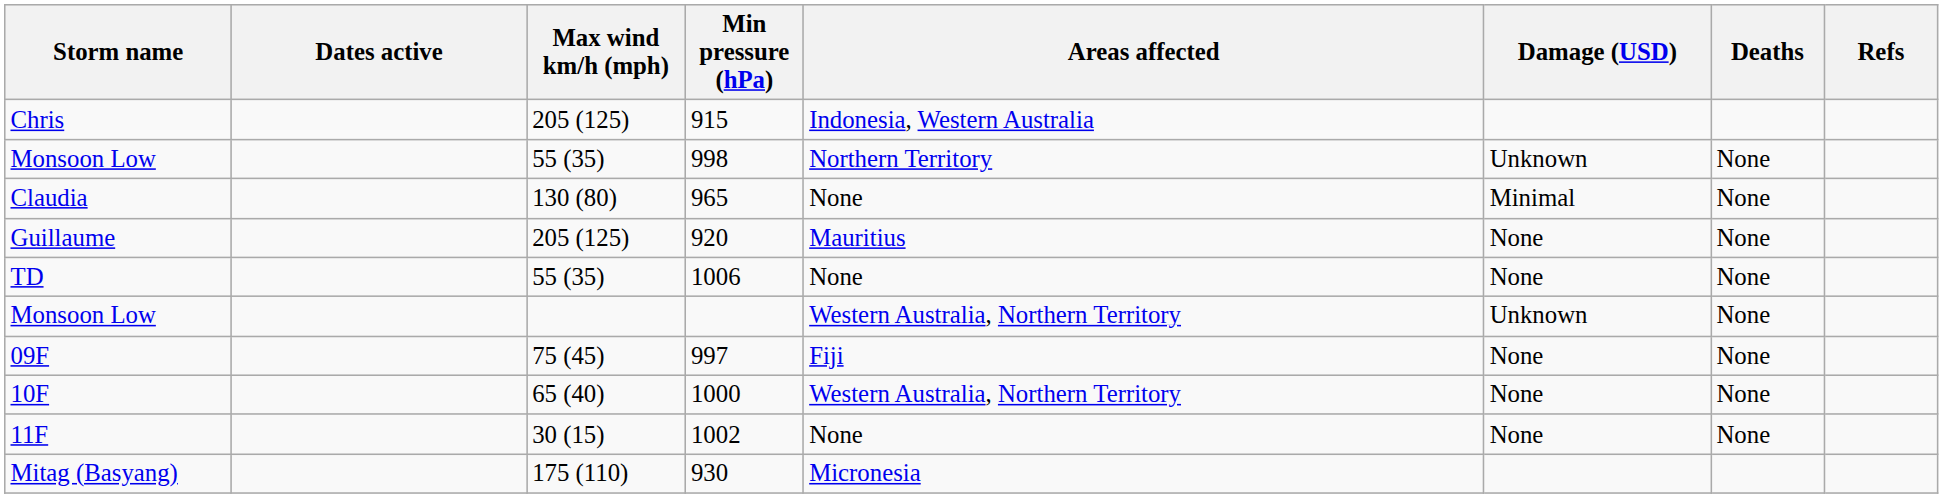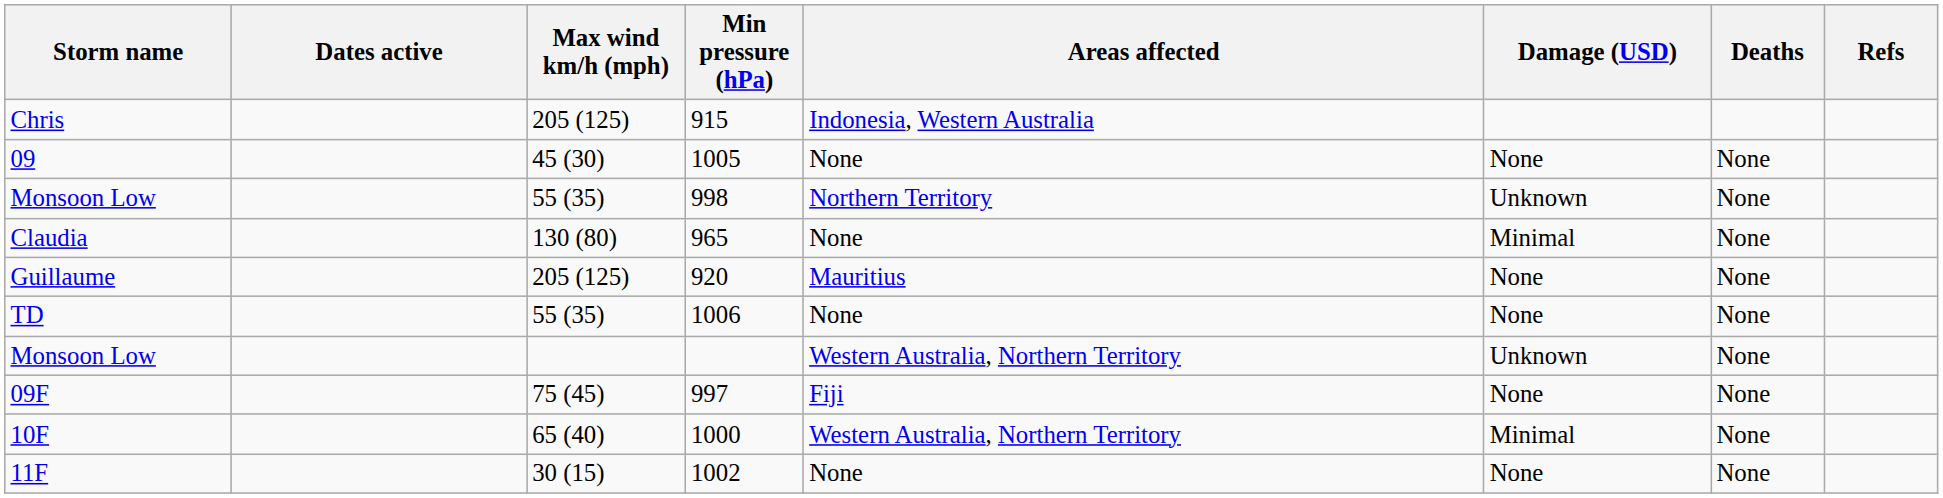 <table class="wikitable sortable">
 <tr>
 <th width="10%"><strong>Storm name</strong></th>
 <th width="13%"><strong>Dates active</strong></th>
 <th width="7%"><strong>Max wind km/h (mph)</strong></th>
 <th width="5%"><strong>Min pressure (<a href='#'>hPa</a>)</strong></th>
 <th width="30%" class="unsortable"><strong>Areas affected</strong></th>
 <th width="10%"><strong>Damage (<a href='#'>USD</a>)</strong></th>
 <th width="5%"><strong>Deaths</strong></th>
 <th width="5%" class="unsortable"><strong>Refs</strong></th>
 </tr>
 <tr>
 <td><a href='#'>Chris</a></td>
 <td></td>
 <td>205 (125)</td>
 <td>915</td>
 <td><a href='#'>Indonesia</a>, <a href='#'>Western Australia</a></td>
 <td></td>
 <td></td>
+<td></td>
+</tr>
+<tr>
+<td><a href='#'>09</a></td>
+<td></td>
+<td>45 (30)</td>
+<td>1005</td>
+<td>None</td>
+<td>None</td>
+<td>None</td>
 <td></td>
 </tr>
 <tr>
 <td><a href='#'>Monsoon Low</a></td>
 <td></td>
 <td>55 (35)</td>
 <td>998</td>
 <td><a href='#'>Northern Territory</a></td>
 <td>Unknown</td>
 <td>None</td>
 <td></td>
 </tr>
 <tr>
 <td><a href='#'>Claudia</a></td>
 <td></td>
 <td>130 (80)</td>
 <td>965</td>
 <td>None</td>
 <td>Minimal</td>
 <td>None</td>
 <td></td>
 </tr>
 <tr>
 <td><a href='#'>Guillaume</a></td>
 <td></td>
 <td>205 (125)</td>
 <td>920</td>
 <td><a href='#'>Mauritius</a></td>
 <td>None</td>
 <td>None</td>
 <td></td>
 </tr>
 <tr>
 <td><a href='#'>TD</a></td>
 <td></td>
 <td>55 (35)</td>
 <td>1006</td>
 <td>None</td>
 <td>None</td>
 <td>None</td>
 <td></td>
 </tr>
 <tr>
 <td><a href='#'>Monsoon Low</a></td>
 <td></td>
 <td></td>
 <td></td>
 <td><a href='#'>Western Australia</a>, <a href='#'>Northern Territory</a></td>
 <td>Unknown</td>
 <td>None</td>
 <td></td>
 </tr>
 <tr>
 <td><a href='#'>09F</a></td>
 <td></td>
 <td>75 (45)</td>
 <td>997</td>
 <td><a href='#'>Fiji</a></td>
 <td>None</td>
 <td>None</td>
 <td></td>
 </tr>
 <tr>
 <td><a href='#'>10F</a></td>
 <td></td>
 <td>65 (40)</td>
 <td>1000</td>
 <td><a href='#'>Western Australia</a>, <a href='#'>Northern Territory</a></td>
-<td>None</td>
+<td>Minimal</td>
 <td>None</td>
 <td></td>
 </tr>
 <tr>
 <td><a href='#'>11F</a></td>
 <td></td>
 <td>30 (15)</td>
 <td>1002</td>
 <td>None</td>
 <td>None</td>
 <td>None</td>
 <td></td>
 </tr>
-<tr>
-<td><a href='#'>Mitag (Basyang)</a></td>
-<td></td>
-<td>175 (110)</td>
-<td>930</td>
-<td><a href='#'>Micronesia</a></td>
-<td></td>
-<td></td>
-<td></td>
-</tr>
 </table>
